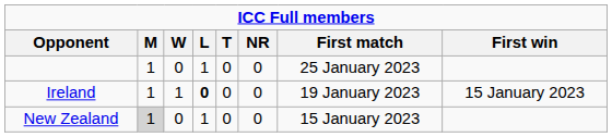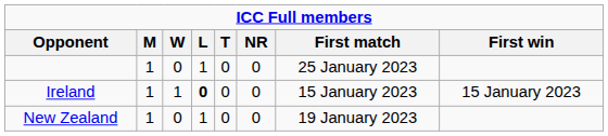 <table class="wikitable" style="text-align: center; width: 600px">
 <tr>
 <td colspan="30" style="text-align: center;"><strong><a href='#'>ICC Full members</a></strong></td>
 </tr>
 <tr>
 <th>Opponent</th>
 <th>M</th>
 <th>W</th>
 <th>L</th>
 <th>T</th>
 <th>NR</th>
 <th>First match</th>
 <th>First win</th>
 </tr>
 <tr>
 <td></td>
 <td>1</td>
 <td>0</td>
 <td>1</td>
 <td>0</td>
 <td>0</td>
 <td>25 January 2023</td>
 <td></td>
 </tr>
 <tr>
 <td> <a href='#'>Ireland</a></td>
 <td>1</td>
 <td>1</td>
 <td><strong>0</strong></td>
 <td>0</td>
 <td>0</td>
-<td>19 January 2023</td>
+<td>15 January 2023</td>
 <td>15 January 2023</td>
 </tr>
 <tr>
 <td> <a href='#'>New Zealand</a></td>
-<td style="background: lightgrey;">1</td>
+<td>1</td>
 <td>0</td>
 <td>1</td>
 <td>0</td>
 <td>0</td>
-<td>15 January 2023</td>
+<td>19 January 2023</td>
 <td></td>
 </tr>
 </table>
